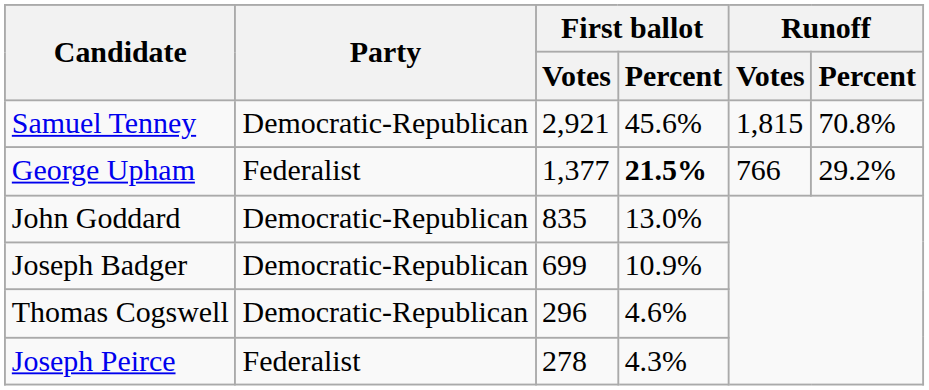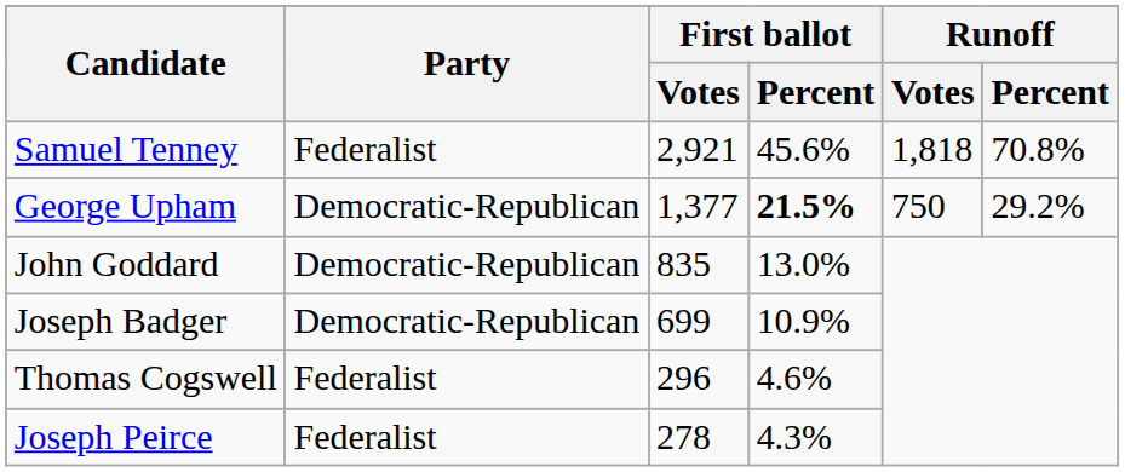 <table class=wikitable>
 <tr>
 <th rowspan=2>Candidate</th>
 <th rowspan=2>Party</th>
 <th colspan=2>First ballot</th>
 <th colspan=2>Runoff</th>
 </tr>
 <tr>
 <th>Votes</th>
 <th>Percent</th>
 <th>Votes</th>
 <th>Percent</th>
 </tr>
 <tr>
 <td><a href='#'>Samuel Tenney</a></td>
-<td>Democratic-Republican</td>
+<td>Federalist</td>
 <td>2,921</td>
 <td>45.6%</td>
-<td>1,815</td>
+<td>1,818</td>
 <td>70.8%</td>
 </tr>
 <tr>
 <td><a href='#'>George Upham</a></td>
-<td>Federalist</td>
+<td>Democratic-Republican</td>
 <td>1,377</td>
 <td><strong>21.5%</strong></td>
-<td>766</td>
+<td>750</td>
 <td>29.2%</td>
 </tr>
 <tr>
 <td>John Goddard</td>
 <td>Democratic-Republican</td>
 <td>835</td>
 <td>13.0%</td>
 </tr>
 <tr>
 <td>Joseph Badger</td>
 <td>Democratic-Republican</td>
 <td>699</td>
 <td>10.9%</td>
 </tr>
 <tr>
 <td>Thomas Cogswell</td>
-<td>Democratic-Republican</td>
+<td>Federalist</td>
 <td>296</td>
 <td>4.6%</td>
 </tr>
 <tr>
 <td><a href='#'>Joseph Peirce</a></td>
 <td>Federalist</td>
 <td>278</td>
 <td>4.3%</td>
 </tr>
 </table>
